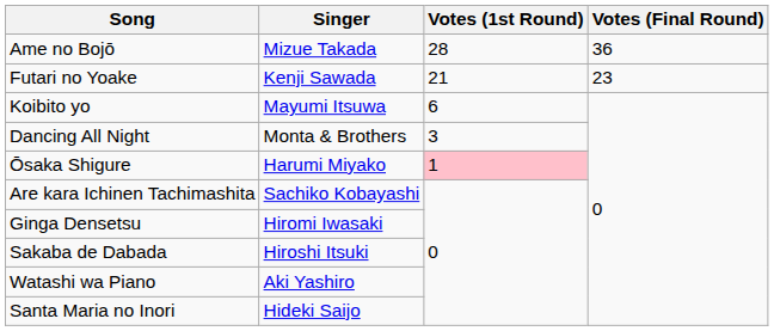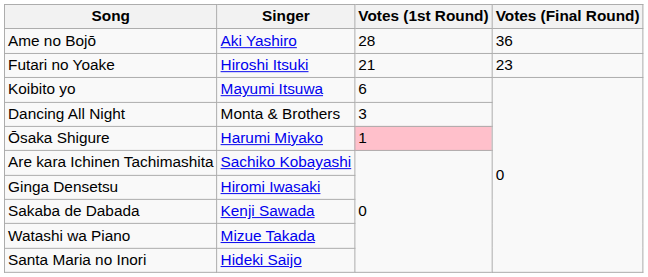 <table class="wikitable">
 <tr>
 <th>Song</th>
 <th>Singer</th>
 <th>Votes (1st Round)</th>
 <th>Votes (Final Round)</th>
 </tr>
 <tr>
 <td>Ame no Bojō</td>
-<td><a href='#'>Mizue Takada</a></td>
+<td><a href='#'>Aki Yashiro</a></td>
 <td>28</td>
 <td>36</td>
 </tr>
 <tr>
 <td>Futari no Yoake</td>
-<td><a href='#'>Kenji Sawada</a></td>
+<td><a href='#'>Hiroshi Itsuki</a></td>
 <td>21</td>
 <td>23</td>
 </tr>
 <tr>
 <td>Koibito yo</td>
 <td><a href='#'>Mayumi Itsuwa</a></td>
 <td>6</td>
 <td rowspan=8>0</td>
 </tr>
 <tr>
 <td>Dancing All Night</td>
 <td>Monta & Brothers</td>
 <td>3</td>
 </tr>
 <tr>
 <td>Ōsaka Shigure</td>
 <td><a href='#'>Harumi Miyako</a></td>
 <td style="background: pink;">1</td>
 </tr>
 <tr>
 <td>Are kara Ichinen Tachimashita</td>
 <td><a href='#'>Sachiko Kobayashi</a></td>
 <td rowspan=5>0</td>
 </tr>
 <tr>
 <td>Ginga Densetsu</td>
 <td><a href='#'>Hiromi Iwasaki</a></td>
 </tr>
 <tr>
 <td>Sakaba de Dabada</td>
-<td><a href='#'>Hiroshi Itsuki</a></td>
+<td><a href='#'>Kenji Sawada</a></td>
 </tr>
 <tr>
 <td>Watashi wa Piano</td>
-<td><a href='#'>Aki Yashiro</a></td>
+<td><a href='#'>Mizue Takada</a></td>
 </tr>
 <tr>
 <td>Santa Maria no Inori</td>
 <td><a href='#'>Hideki Saijo</a></td>
 </tr>
 </table>
